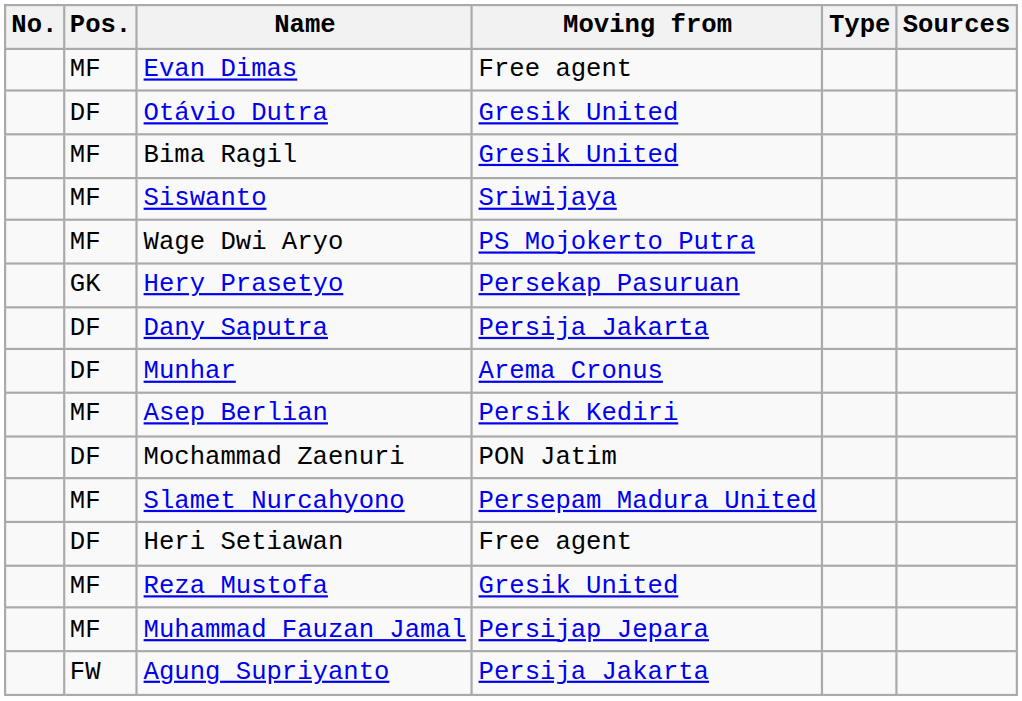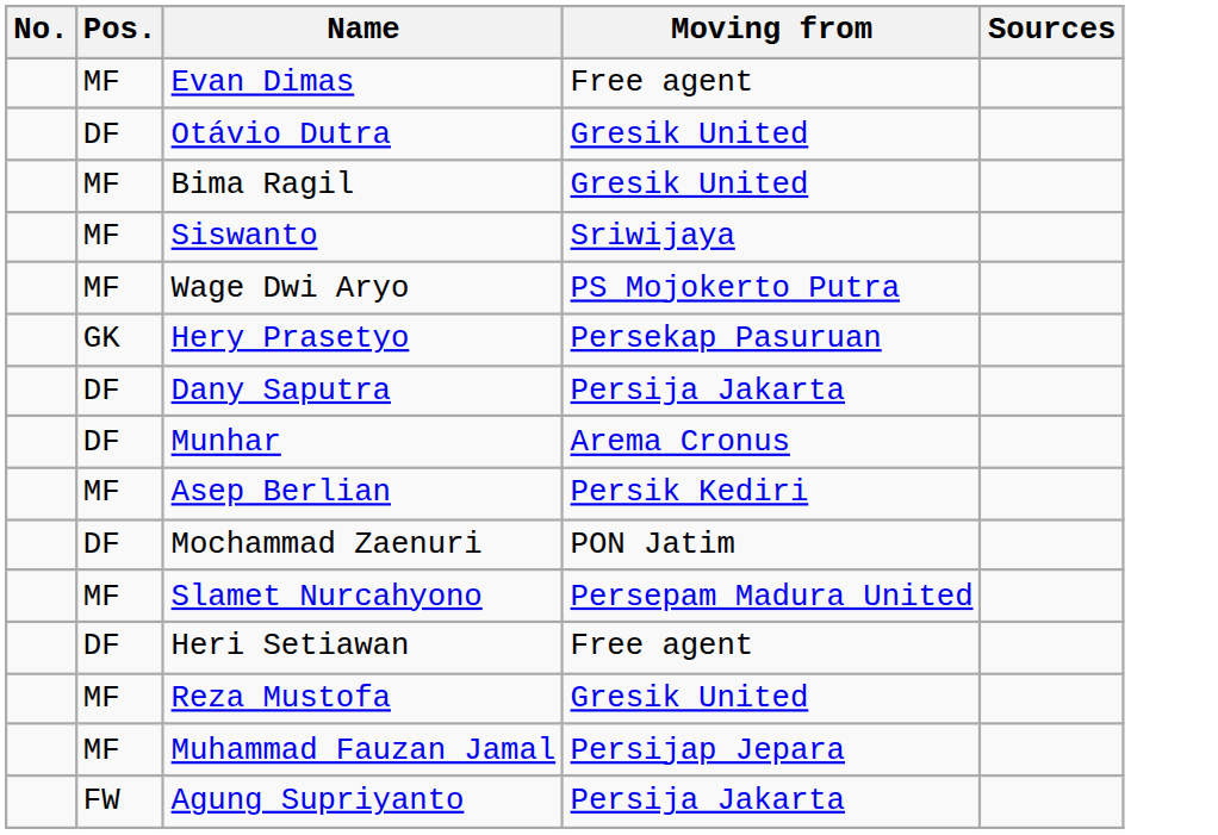 <table class="wikitable" Style="font-size:90%">
 <tr>
 <th>No.</th>
 <th>Pos.</th>
 <th>Name</th>
 <th>Moving from</th>
-<th>Type</th>
 <th>Sources</th>
 </tr>
 <tr>
 <td></td>
 <td>MF</td>
 <td> <a href='#'>Evan Dimas</a></td>
 <td>Free agent</td>
 <td></td>
-<td></td>
 </tr>
 <tr>
 <td></td>
 <td>DF</td>
 <td> <a href='#'>Otávio Dutra</a></td>
 <td><a href='#'>Gresik United</a></td>
-<td></td>
 <td></td>
 </tr>
 <tr>
 <td></td>
 <td>MF</td>
 <td> Bima Ragil</td>
 <td><a href='#'>Gresik United</a></td>
 <td></td>
-<td></td>
 </tr>
 <tr>
 <td></td>
 <td>MF</td>
 <td> <a href='#'>Siswanto</a></td>
 <td><a href='#'>Sriwijaya</a></td>
-<td></td>
 <td></td>
 </tr>
 <tr>
 <td></td>
 <td>MF</td>
 <td> Wage Dwi Aryo</td>
 <td><a href='#'>PS Mojokerto Putra</a></td>
 <td></td>
-<td></td>
 </tr>
 <tr>
 <td></td>
 <td>GK</td>
 <td> <a href='#'>Hery Prasetyo</a></td>
 <td><a href='#'>Persekap Pasuruan</a></td>
-<td></td>
 <td></td>
 </tr>
 <tr>
 <td></td>
 <td>DF</td>
 <td> <a href='#'>Dany Saputra</a></td>
 <td><a href='#'>Persija Jakarta</a></td>
 <td></td>
-<td></td>
 </tr>
 <tr>
 <td></td>
 <td>DF</td>
 <td> <a href='#'>Munhar</a></td>
 <td><a href='#'>Arema Cronus</a></td>
-<td></td>
 <td></td>
 </tr>
 <tr>
 <td></td>
 <td>MF</td>
 <td> <a href='#'>Asep Berlian</a></td>
 <td><a href='#'>Persik Kediri</a></td>
 <td></td>
-<td></td>
 </tr>
 <tr>
 <td></td>
 <td>DF</td>
 <td> Mochammad Zaenuri</td>
 <td>PON Jatim</td>
-<td></td>
 <td></td>
 </tr>
 <tr>
 <td></td>
 <td>MF</td>
 <td> <a href='#'>Slamet Nurcahyono</a></td>
 <td><a href='#'>Persepam Madura United</a></td>
 <td></td>
-<td></td>
 </tr>
 <tr>
 <td></td>
 <td>DF</td>
 <td> Heri Setiawan</td>
 <td>Free agent</td>
-<td></td>
 <td></td>
 </tr>
 <tr>
 <td></td>
 <td>MF</td>
 <td> <a href='#'>Reza Mustofa</a></td>
 <td><a href='#'>Gresik United</a></td>
 <td></td>
-<td></td>
 </tr>
 <tr>
 <td></td>
 <td>MF</td>
 <td> <a href='#'>Muhammad Fauzan Jamal</a></td>
 <td><a href='#'>Persijap Jepara</a></td>
-<td></td>
 <td></td>
 </tr>
 <tr>
 <td></td>
 <td>FW</td>
 <td> <a href='#'>Agung Supriyanto</a></td>
 <td><a href='#'>Persija Jakarta</a></td>
 <td></td>
-<td></td>
 </tr>
 </table>
